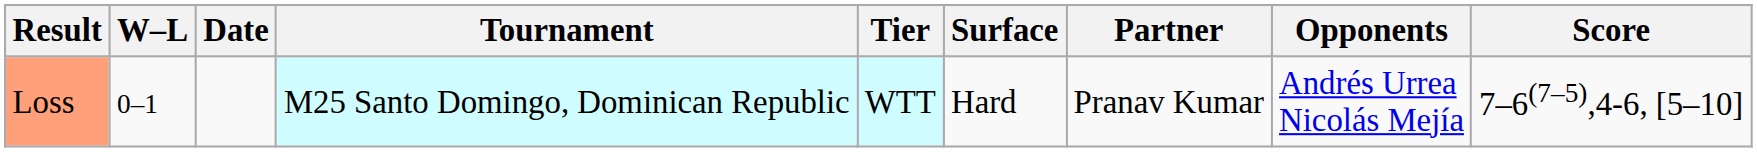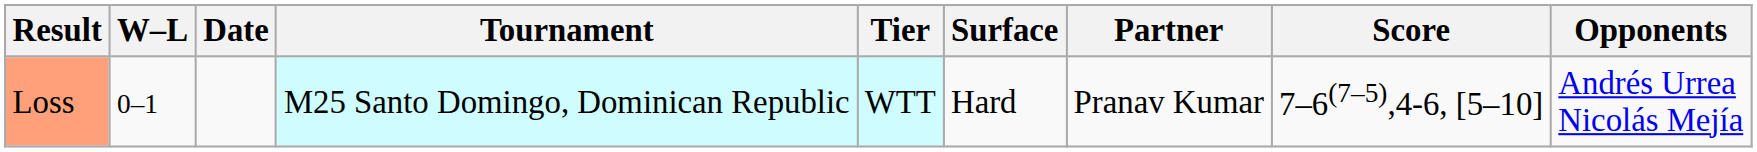 <table class="wikitable">
 <tr>
 <th>Result</th>
 <th class="unsortable">W–L</th>
 <th>Date</th>
 <th>Tournament</th>
 <th>Tier</th>
 <th>Surface</th>
 <th>Partner</th>
+<th class="unsortable">Score</th>
 <th>Opponents</th>
-<th class="unsortable">Score</th>
 </tr>
 <tr>
 <td bgcolor=FFA07A>Loss</td>
 <td><small>0–1</small></td>
 <td></td>
 <td style="background:#cffcff;">M25 Santo Domingo, Dominican Republic</td>
 <td style="background:#cffcff;">WTT</td>
 <td>Hard</td>
 <td> Pranav Kumar</td>
+<td>7–6<sup>(7–5)</sup>,4-6, [5–10]</td>
 <td> <a href='#'>Andrés Urrea</a> <br>  <a href='#'>Nicolás Mejía</a></td>
-<td>7–6<sup>(7–5)</sup>,4-6, [5–10]</td>
 </tr>
 </table>
